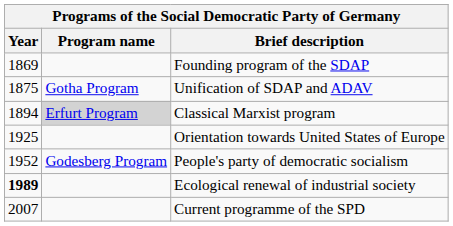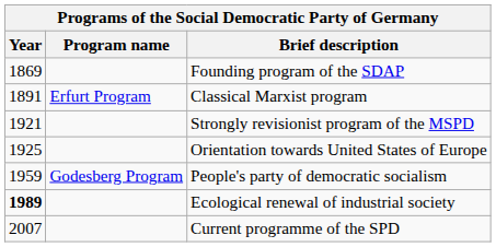 <table class="wikitable float-right">
 <tr>
 <th colspan="3">Programs of the Social Democratic Party of Germany</th>
 </tr>
 <tr>
 <th>Year</th>
 <th>Program name</th>
 <th>Brief description</th>
 </tr>
 <tr>
 <td>1869</td>
 <td></td>
 <td>Founding program of the <a href='#'>SDAP</a></td>
 </tr>
 <tr>
-<td>1875</td>
-<td><a href='#'>Gotha Program</a></td>
-<td>Unification of SDAP and <a href='#'>ADAV</a></td>
+<td>1891</td>
+<td><a href='#'>Erfurt Program</a></td>
+<td>Classical Marxist program</td>
 </tr>
 <tr>
-<td>1894</td>
-<td style="background: lightgrey;"><a href='#'>Erfurt Program</a></td>
-<td>Classical Marxist program</td>
+<td>1921</td>
+<td></td>
+<td>Strongly revisionist program of the <a href='#'>MSPD</a></td>
 </tr>
 <tr>
 <td>1925</td>
 <td></td>
 <td>Orientation towards United States of Europe</td>
 </tr>
 <tr>
-<td>1952</td>
+<td>1959</td>
 <td><a href='#'>Godesberg Program</a></td>
 <td>People's party of democratic socialism</td>
 </tr>
 <tr>
 <td><strong>1989</strong></td>
 <td></td>
 <td>Ecological renewal of industrial society</td>
 </tr>
 <tr>
 <td>2007</td>
 <td></td>
 <td>Current programme of the SPD</td>
 </tr>
 </table>
